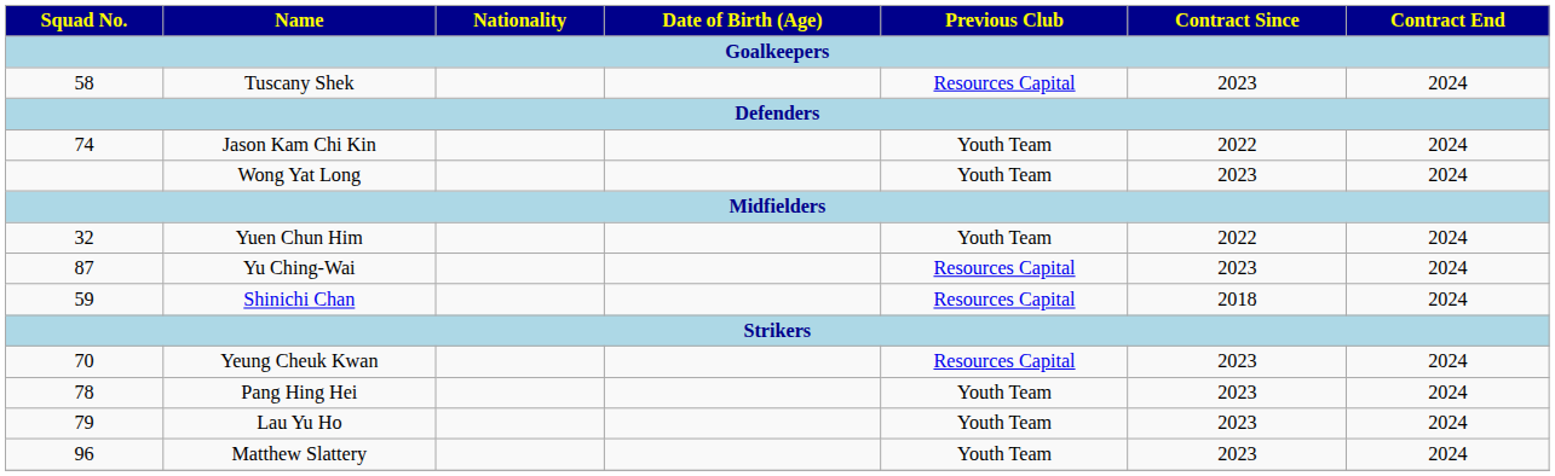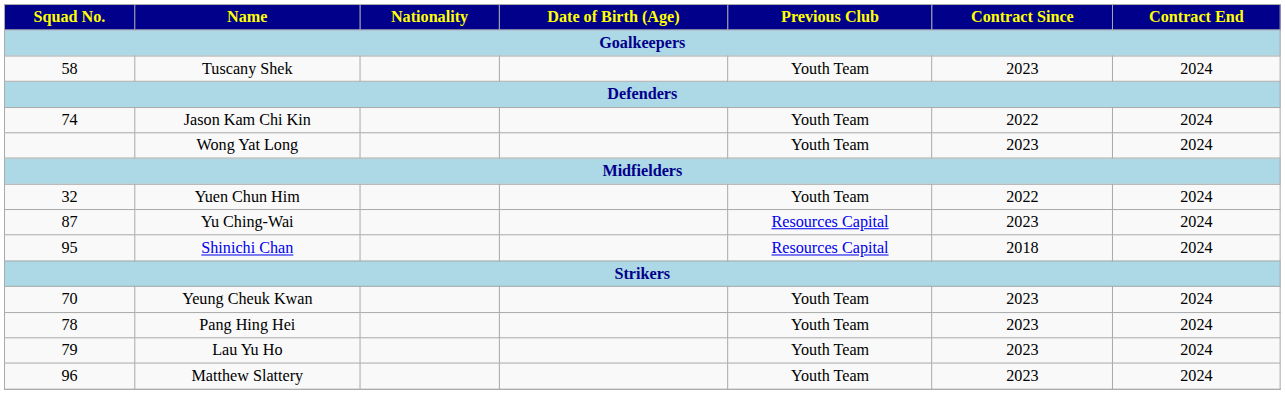 <table class="wikitable" style="text-align:center; font-size:100%; width:100%;">
 <tr>
 <th style="background:darkblue; color:yellow; text-align:center;">Squad No.</th>
 <th style="background:darkblue; color:yellow; text-align:center;">Name</th>
 <th style="background:darkblue; color:yellow; text-align:center;">Nationality</th>
 <th style="background:darkblue; color:yellow; text-align:center;">Date of Birth (Age)</th>
 <th style="background:darkblue; color:yellow; text-align:center;">Previous Club</th>
 <th style="background:darkblue; color:yellow; text-align:center;">Contract Since</th>
 <th style="background:darkblue; color:yellow; text-align:center;">Contract End</th>
 </tr>
 <tr>
 <th colspan="8" style="background:lightblue; color:darkblue; text-align:center">Goalkeepers</th>
 </tr>
 <tr>
 <td>58</td>
 <td>Tuscany Shek</td>
 <td></td>
 <td></td>
-<td> <a href='#'>Resources Capital</a></td>
+<td>Youth Team</td>
 <td>2023</td>
 <td>2024</td>
 </tr>
 <tr>
 <th colspan="8" style="background:lightblue; color:darkblue; text-align:center">Defenders</th>
 </tr>
 <tr>
 <td>74</td>
 <td>Jason Kam Chi Kin</td>
 <td></td>
 <td></td>
 <td>Youth Team</td>
 <td>2022</td>
 <td>2024</td>
 </tr>
 <tr>
 <td></td>
 <td>Wong Yat Long</td>
 <td></td>
 <td></td>
 <td>Youth Team</td>
 <td>2023</td>
 <td>2024</td>
 </tr>
 <tr>
 <th colspan="8" style="background:lightblue; color:darkblue; text-align:center">Midfielders</th>
 </tr>
 <tr>
 <td>32</td>
 <td>Yuen Chun Him</td>
 <td></td>
 <td></td>
 <td>Youth Team</td>
 <td>2022</td>
 <td>2024</td>
 </tr>
 <tr>
 <td>87</td>
 <td>Yu Ching-Wai</td>
 <td></td>
 <td></td>
 <td> <a href='#'>Resources Capital</a></td>
 <td>2023</td>
 <td>2024</td>
 </tr>
 <tr>
-<td>59</td>
+<td>95</td>
 <td><a href='#'>Shinichi Chan</a></td>
 <td></td>
 <td></td>
 <td> <a href='#'>Resources Capital</a></td>
 <td>2018</td>
 <td>2024</td>
 </tr>
 <tr>
 <th colspan="8" style="background:lightblue; color:darkblue; text-align:center">Strikers</th>
 </tr>
 <tr>
 <td>70</td>
 <td>Yeung Cheuk Kwan</td>
 <td></td>
 <td></td>
-<td> <a href='#'>Resources Capital</a></td>
+<td>Youth Team</td>
 <td>2023</td>
 <td>2024</td>
 </tr>
 <tr>
 <td>78</td>
 <td>Pang Hing Hei</td>
 <td></td>
 <td></td>
 <td>Youth Team</td>
 <td>2023</td>
 <td>2024</td>
 </tr>
 <tr>
 <td>79</td>
 <td>Lau Yu Ho</td>
 <td></td>
 <td></td>
 <td>Youth Team</td>
 <td>2023</td>
 <td>2024</td>
 </tr>
 <tr>
 <td>96</td>
 <td>Matthew Slattery</td>
 <td></td>
 <td></td>
 <td>Youth Team</td>
 <td>2023</td>
 <td>2024</td>
 </tr>
 <tr>
 </tr>
 </table>
